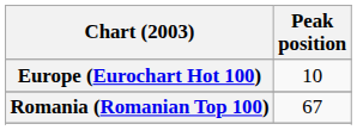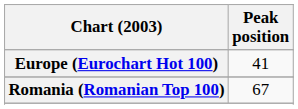 <table class="wikitable sortable plainrowheaders" style="text-align:center">
 <tr>
 <th scope="col">Chart (2003)</th>
 <th scope="col">Peak<br>position</th>
 </tr>
 <tr>
 </tr>
 <tr>
 </tr>
 <tr>
 </tr>
 <tr>
 <th scope="row">Europe (<a href='#'>Eurochart Hot 100</a>)</th>
-<td>10</td>
+<td>41</td>
 </tr>
 <tr>
 </tr>
 <tr>
 </tr>
 <tr>
 </tr>
 <tr>
 </tr>
 <tr>
 <th scope="row">Romania (<a href='#'>Romanian Top 100</a>)</th>
 <td>67</td>
 </tr>
 <tr>
 </tr>
 <tr>
 </tr>
 <tr>
 </tr>
 </table>
